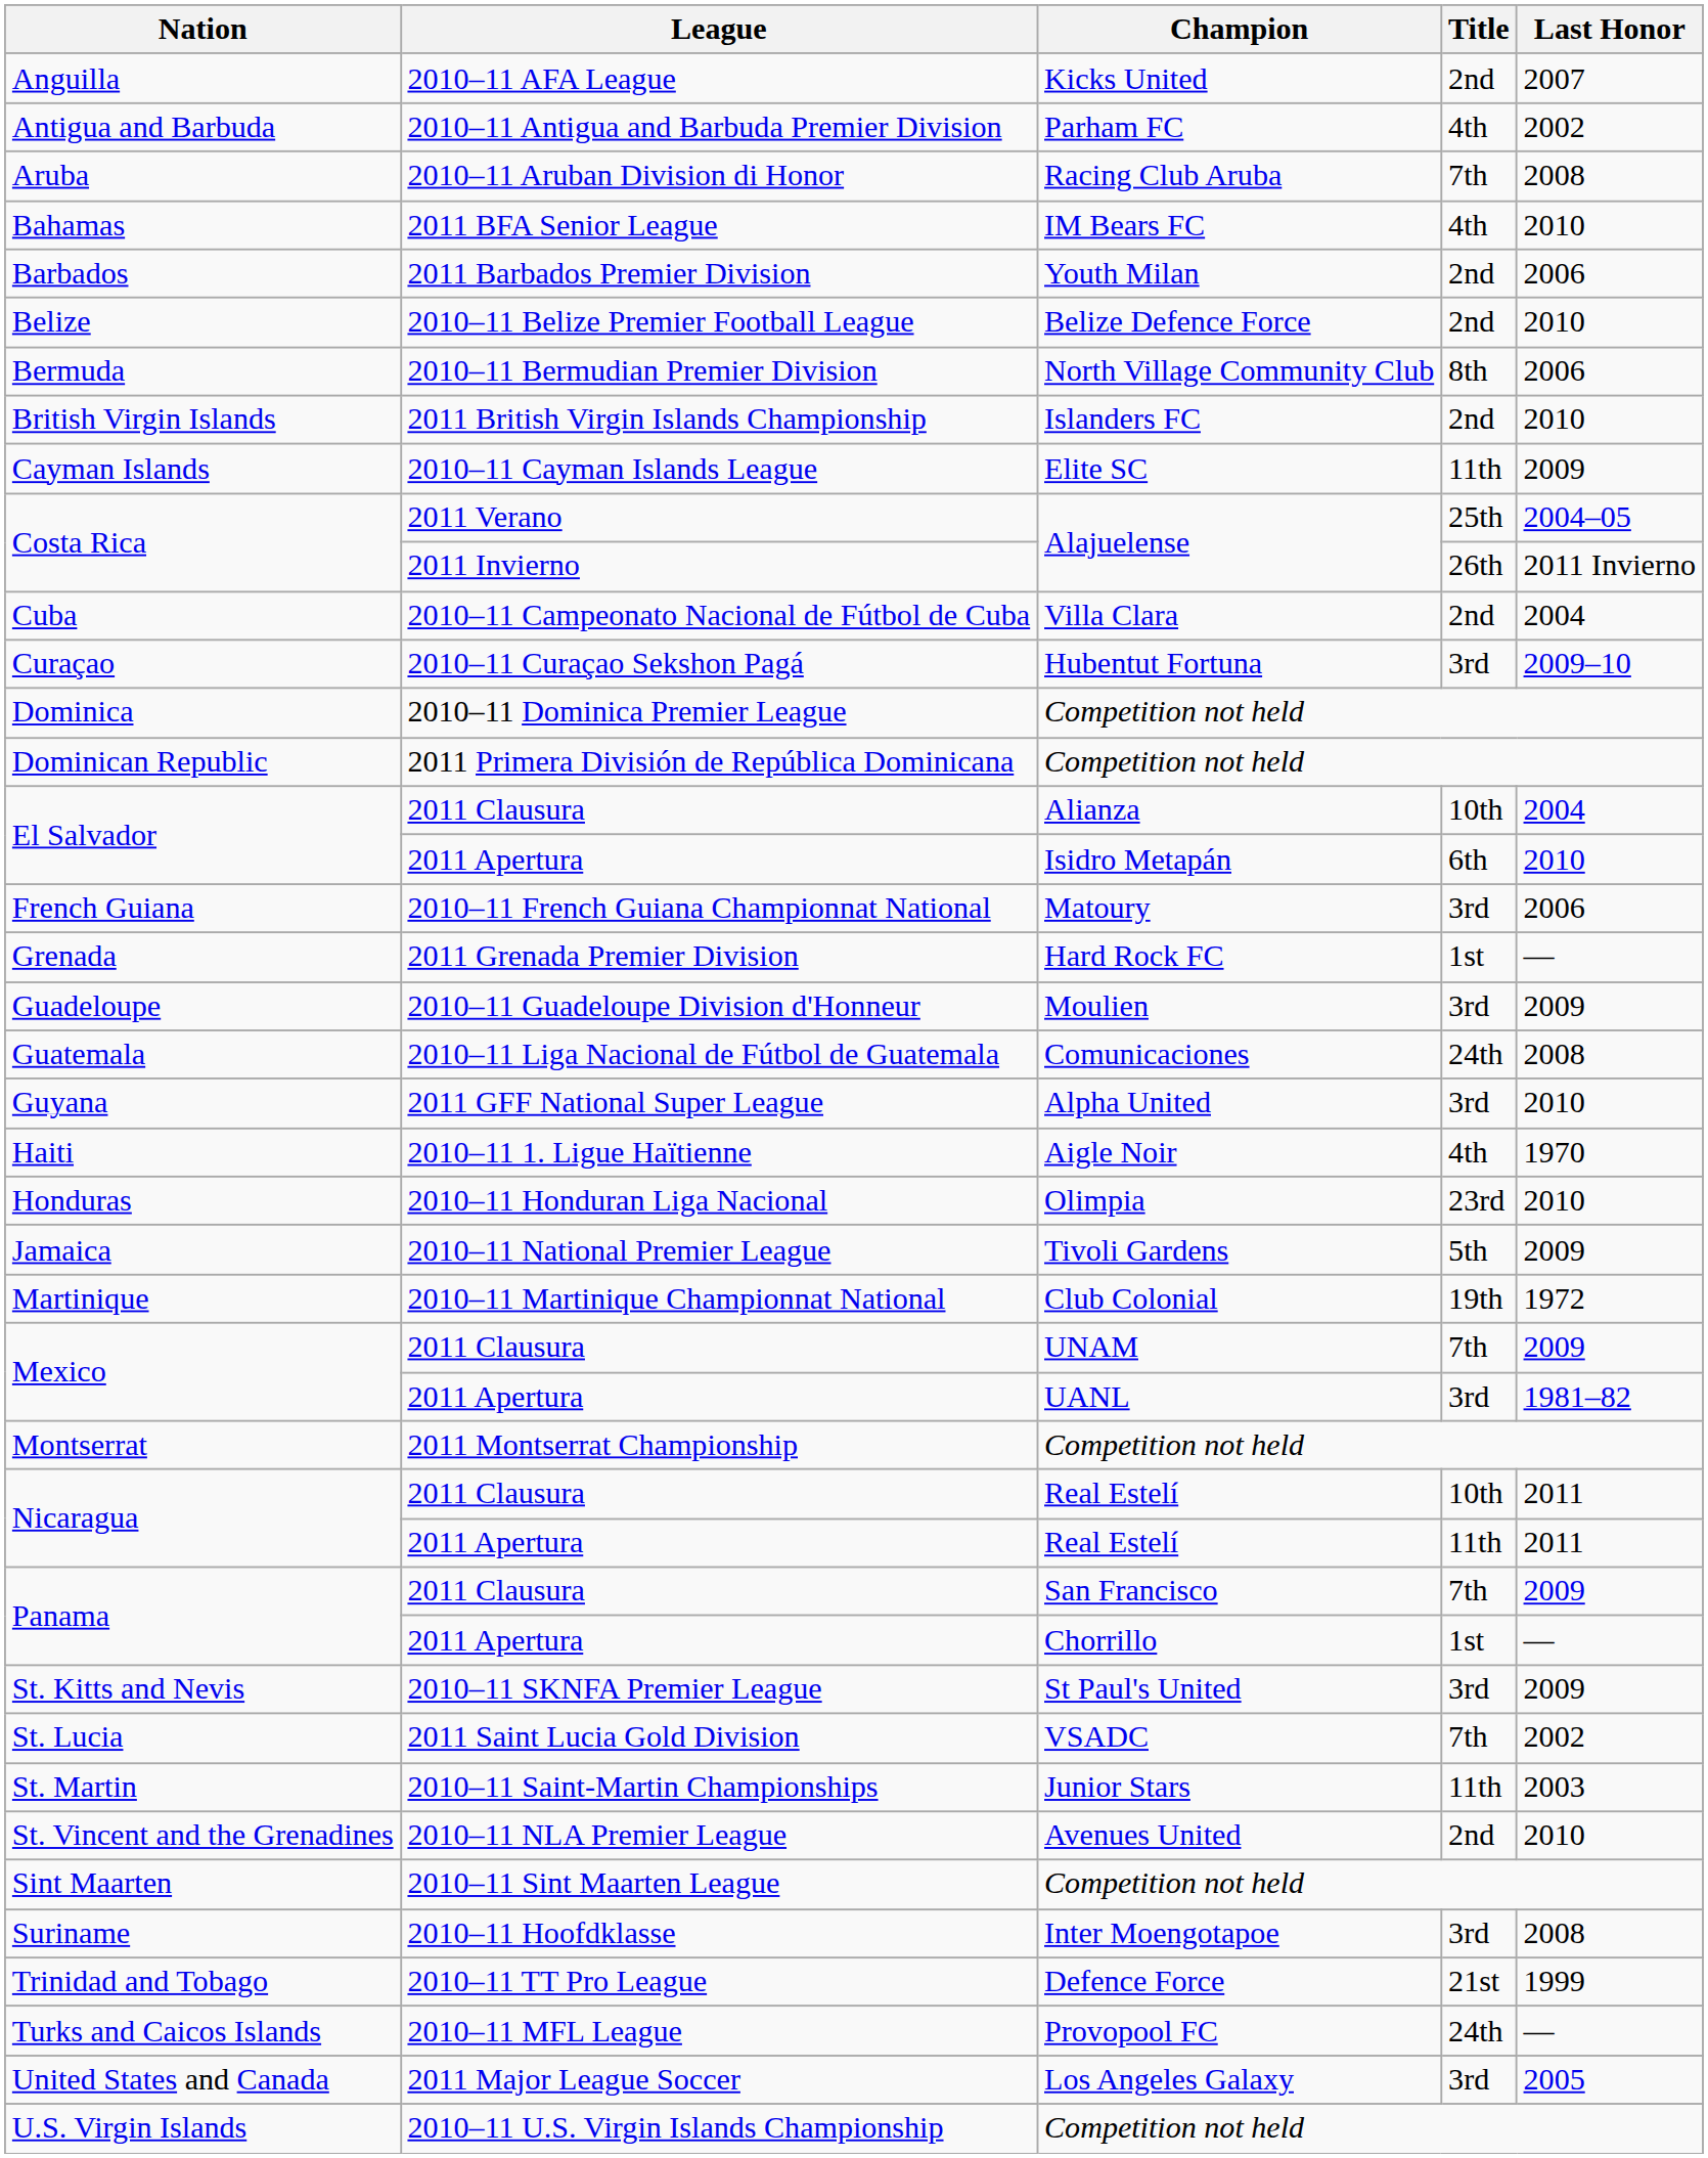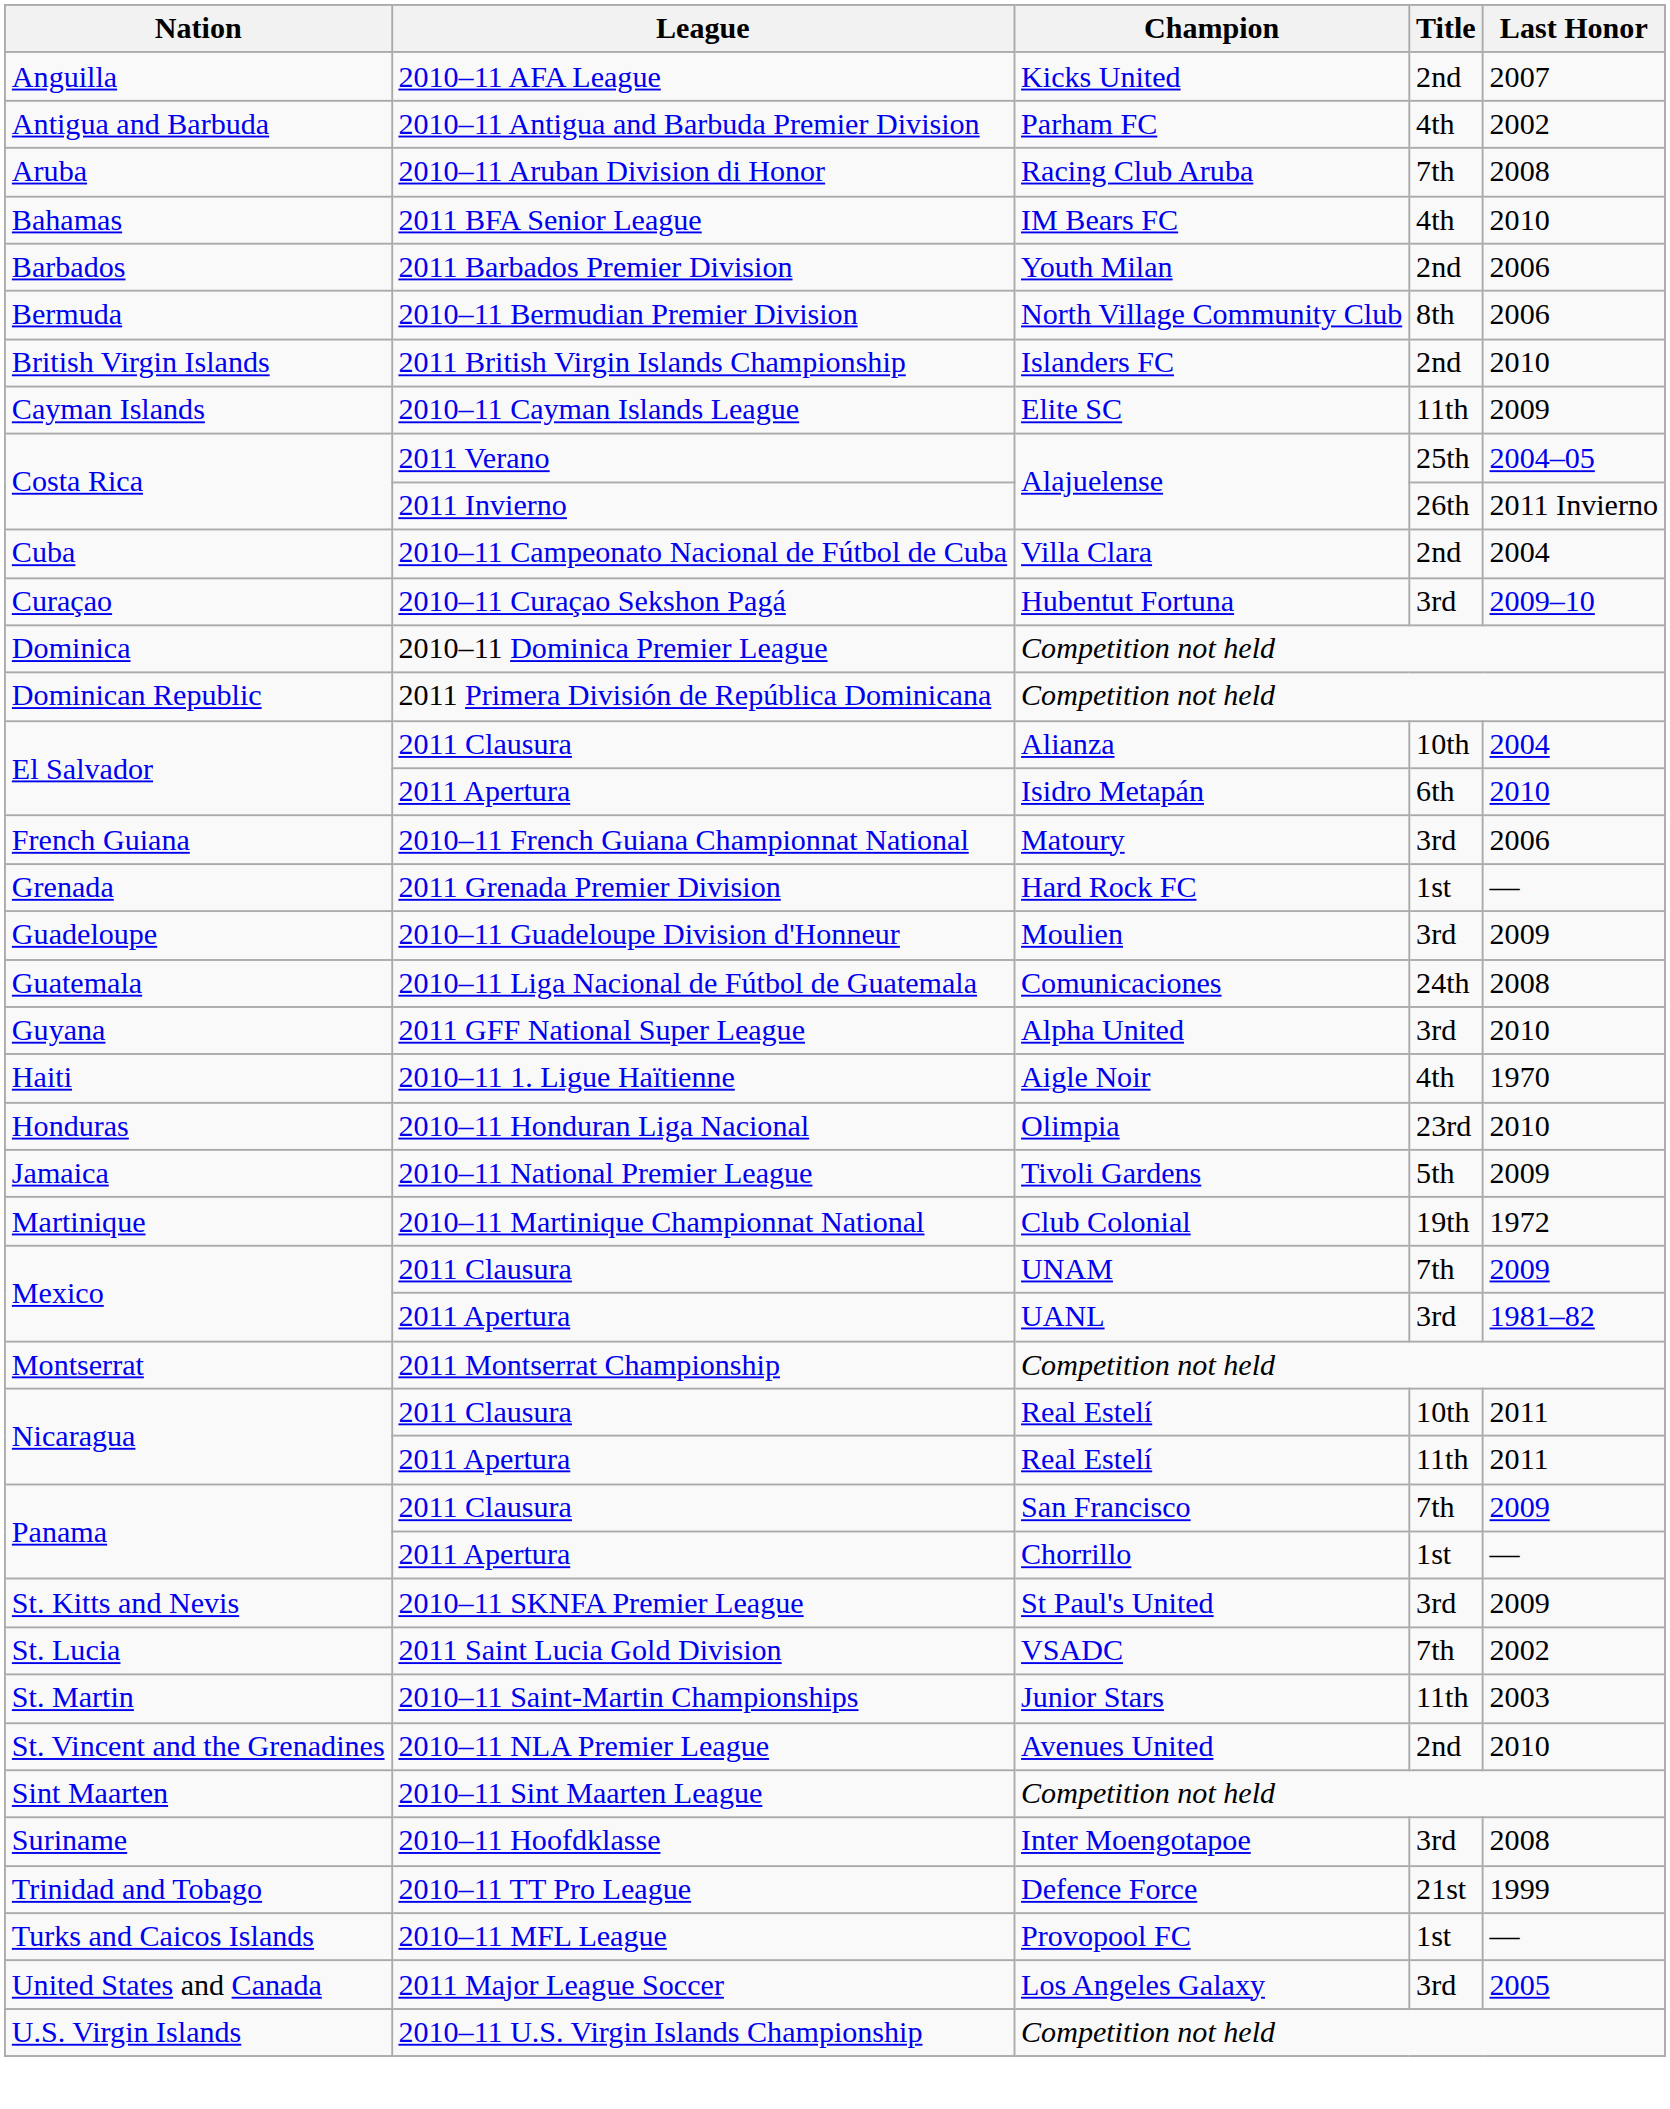 <table class="wikitable">
 <tr>
 <th>Nation</th>
 <th>League</th>
 <th>Champion</th>
 <th>Title</th>
 <th>Last Honor</th>
 </tr>
 <tr>
 <td> <a href='#'>Anguilla</a></td>
 <td><a href='#'>2010–11 AFA League</a></td>
 <td><a href='#'>Kicks United</a></td>
 <td>2nd</td>
 <td>2007</td>
 </tr>
 <tr>
 <td> <a href='#'>Antigua and Barbuda</a></td>
 <td><a href='#'>2010–11 Antigua and Barbuda Premier Division</a></td>
 <td><a href='#'>Parham FC</a></td>
 <td>4th</td>
 <td>2002</td>
 </tr>
 <tr>
 <td> <a href='#'>Aruba</a></td>
 <td><a href='#'>2010–11 Aruban Division di Honor</a></td>
 <td><a href='#'>Racing Club Aruba</a></td>
 <td>7th</td>
 <td>2008</td>
 </tr>
 <tr>
 <td> <a href='#'>Bahamas</a></td>
 <td><a href='#'>2011 BFA Senior League</a></td>
 <td><a href='#'>IM Bears FC</a></td>
 <td>4th</td>
 <td>2010</td>
 </tr>
 <tr>
 <td> <a href='#'>Barbados</a></td>
 <td><a href='#'>2011 Barbados Premier Division</a></td>
 <td><a href='#'>Youth Milan</a></td>
 <td>2nd</td>
 <td>2006</td>
-</tr>
-<tr>
-<td> <a href='#'>Belize</a></td>
-<td><a href='#'>2010–11 Belize Premier Football League</a></td>
-<td><a href='#'>Belize Defence Force</a></td>
-<td>2nd</td>
-<td>2010</td>
 </tr>
 <tr>
 <td> <a href='#'>Bermuda</a></td>
 <td><a href='#'>2010–11 Bermudian Premier Division</a></td>
 <td><a href='#'>North Village Community Club</a></td>
 <td>8th</td>
 <td>2006</td>
 </tr>
 <tr>
 <td> <a href='#'>British Virgin Islands</a></td>
 <td><a href='#'>2011 British Virgin Islands Championship</a></td>
 <td><a href='#'>Islanders FC</a></td>
 <td>2nd</td>
 <td>2010</td>
 </tr>
 <tr>
 <td> <a href='#'>Cayman Islands</a></td>
 <td><a href='#'>2010–11 Cayman Islands League</a></td>
 <td><a href='#'>Elite SC</a></td>
 <td>11th</td>
 <td>2009</td>
 </tr>
 <tr>
 <td rowspan="2"> <a href='#'>Costa Rica</a></td>
 <td><a href='#'>2011 Verano</a></td>
 <td rowspan="2"><a href='#'>Alajuelense</a></td>
 <td>25th</td>
 <td><a href='#'>2004–05</a></td>
 </tr>
 <tr>
 <td><a href='#'>2011 Invierno</a></td>
 <td>26th</td>
 <td>2011 Invierno</td>
 </tr>
 <tr>
 <td> <a href='#'>Cuba</a></td>
 <td><a href='#'>2010–11 Campeonato Nacional de Fútbol de Cuba</a></td>
 <td><a href='#'>Villa Clara</a></td>
 <td>2nd</td>
 <td>2004</td>
 </tr>
 <tr>
 <td> <a href='#'>Curaçao</a></td>
 <td><a href='#'>2010–11 Curaçao Sekshon Pagá</a></td>
 <td><a href='#'>Hubentut Fortuna</a></td>
 <td>3rd</td>
 <td><a href='#'>2009–10</a></td>
 </tr>
 <tr>
 <td> <a href='#'>Dominica</a></td>
 <td>2010–11 <a href='#'>Dominica Premier League</a></td>
 <td colspan="3"><em>Competition not held</em></td>
 </tr>
 <tr>
 <td> <a href='#'>Dominican Republic</a></td>
 <td>2011 <a href='#'>Primera División de República Dominicana</a></td>
 <td colspan="3"><em>Competition not held</em></td>
 </tr>
 <tr>
 <td rowspan=2> <a href='#'>El Salvador</a></td>
 <td><a href='#'>2011 Clausura</a></td>
 <td><a href='#'>Alianza</a></td>
 <td>10th</td>
 <td><a href='#'>2004</a></td>
 </tr>
 <tr>
 <td><a href='#'>2011 Apertura</a></td>
 <td><a href='#'>Isidro Metapán</a></td>
 <td>6th</td>
 <td><a href='#'>2010</a></td>
 </tr>
 <tr>
 <td> <a href='#'>French Guiana</a></td>
 <td><a href='#'>2010–11 French Guiana Championnat National</a></td>
 <td><a href='#'>Matoury</a></td>
 <td>3rd</td>
 <td>2006</td>
 </tr>
 <tr>
 <td> <a href='#'>Grenada</a></td>
 <td><a href='#'>2011 Grenada Premier Division</a></td>
 <td><a href='#'>Hard Rock FC</a></td>
 <td>1st</td>
 <td>—</td>
 </tr>
 <tr>
 <td> <a href='#'>Guadeloupe</a></td>
 <td><a href='#'>2010–11 Guadeloupe Division d'Honneur</a></td>
 <td><a href='#'>Moulien</a></td>
 <td>3rd</td>
 <td>2009</td>
 </tr>
 <tr>
 <td> <a href='#'>Guatemala</a></td>
 <td><a href='#'>2010–11 Liga Nacional de Fútbol de Guatemala</a></td>
 <td><a href='#'>Comunicaciones</a></td>
 <td>24th</td>
 <td>2008</td>
 </tr>
 <tr>
 <td> <a href='#'>Guyana</a></td>
 <td><a href='#'>2011 GFF National Super League</a></td>
 <td><a href='#'>Alpha United</a></td>
 <td>3rd</td>
 <td>2010</td>
 </tr>
 <tr>
 <td> <a href='#'>Haiti</a></td>
 <td><a href='#'>2010–11 1. Ligue Haïtienne</a></td>
 <td><a href='#'>Aigle Noir</a></td>
 <td>4th</td>
 <td>1970</td>
 </tr>
 <tr>
 <td> <a href='#'>Honduras</a></td>
 <td><a href='#'>2010–11 Honduran Liga Nacional</a></td>
 <td><a href='#'>Olimpia</a></td>
 <td>23rd</td>
 <td>2010</td>
 </tr>
 <tr>
 <td> <a href='#'>Jamaica</a></td>
 <td><a href='#'>2010–11 National Premier League</a></td>
 <td><a href='#'>Tivoli Gardens</a></td>
 <td>5th</td>
 <td>2009</td>
 </tr>
 <tr>
 <td> <a href='#'>Martinique</a></td>
 <td><a href='#'>2010–11 Martinique Championnat National</a></td>
 <td><a href='#'>Club Colonial</a></td>
 <td>19th</td>
 <td>1972</td>
 </tr>
 <tr>
 <td rowspan=2> <a href='#'>Mexico</a></td>
 <td><a href='#'>2011 Clausura</a></td>
 <td><a href='#'>UNAM</a></td>
 <td>7th</td>
 <td><a href='#'>2009</a></td>
 </tr>
 <tr>
 <td><a href='#'>2011 Apertura</a></td>
 <td><a href='#'>UANL</a></td>
 <td>3rd</td>
 <td><a href='#'>1981–82</a></td>
 </tr>
 <tr>
 <td> <a href='#'>Montserrat</a></td>
 <td><a href='#'>2011 Montserrat Championship</a></td>
 <td colspan=3><em>Competition not held</em></td>
 </tr>
 <tr>
 <td rowspan=2> <a href='#'>Nicaragua</a></td>
 <td><a href='#'>2011 Clausura</a></td>
 <td><a href='#'>Real Estelí</a></td>
 <td>10th</td>
 <td>2011</td>
 </tr>
 <tr>
 <td><a href='#'>2011 Apertura</a></td>
 <td><a href='#'>Real Estelí</a></td>
 <td>11th</td>
 <td>2011</td>
 </tr>
 <tr>
 <td rowspan=2> <a href='#'>Panama</a></td>
 <td><a href='#'>2011 Clausura</a></td>
 <td><a href='#'>San Francisco</a></td>
 <td>7th</td>
 <td><a href='#'>2009</a></td>
 </tr>
 <tr>
 <td><a href='#'>2011 Apertura</a></td>
 <td><a href='#'>Chorrillo</a></td>
 <td>1st</td>
 <td>—</td>
 </tr>
 <tr>
 <td> <a href='#'>St. Kitts and Nevis</a></td>
 <td><a href='#'>2010–11 SKNFA Premier League</a></td>
 <td><a href='#'>St Paul's United</a></td>
 <td>3rd</td>
 <td>2009</td>
 </tr>
 <tr>
 <td> <a href='#'>St. Lucia</a></td>
 <td><a href='#'>2011 Saint Lucia Gold Division</a></td>
 <td><a href='#'>VSADC</a></td>
 <td>7th</td>
 <td>2002</td>
 </tr>
 <tr>
 <td> <a href='#'>St. Martin</a></td>
 <td><a href='#'>2010–11 Saint-Martin Championships</a></td>
 <td><a href='#'>Junior Stars</a></td>
 <td>11th</td>
 <td>2003</td>
 </tr>
 <tr>
 <td> <a href='#'>St. Vincent and the Grenadines</a></td>
 <td><a href='#'>2010–11 NLA Premier League</a></td>
 <td><a href='#'>Avenues United</a></td>
 <td>2nd</td>
 <td>2010</td>
 </tr>
 <tr>
 <td> <a href='#'>Sint Maarten</a></td>
 <td><a href='#'>2010–11 Sint Maarten League</a></td>
 <td colspan=3><em>Competition not held</em></td>
 </tr>
 <tr>
 <td> <a href='#'>Suriname</a></td>
 <td><a href='#'>2010–11 Hoofdklasse</a></td>
 <td><a href='#'>Inter Moengotapoe</a></td>
 <td>3rd</td>
 <td>2008</td>
 </tr>
 <tr>
 <td> <a href='#'>Trinidad and Tobago</a></td>
 <td><a href='#'>2010–11 TT Pro League</a></td>
 <td><a href='#'>Defence Force</a></td>
 <td>21st</td>
 <td>1999</td>
 </tr>
 <tr>
 <td> <a href='#'>Turks and Caicos Islands</a></td>
 <td><a href='#'>2010–11 MFL League</a></td>
 <td><a href='#'>Provopool FC</a></td>
-<td>24th</td>
+<td>1st</td>
 <td>—</td>
 </tr>
 <tr>
 <td> <a href='#'>United States</a> and  <a href='#'>Canada</a></td>
 <td><a href='#'>2011 Major League Soccer</a></td>
 <td><a href='#'>Los Angeles Galaxy</a></td>
 <td>3rd</td>
 <td><a href='#'>2005</a></td>
 </tr>
 <tr>
 <td> <a href='#'>U.S. Virgin Islands</a></td>
 <td><a href='#'>2010–11 U.S. Virgin Islands Championship</a></td>
 <td colspan=3><em>Competition not held</em></td>
 </tr>
 </table>
